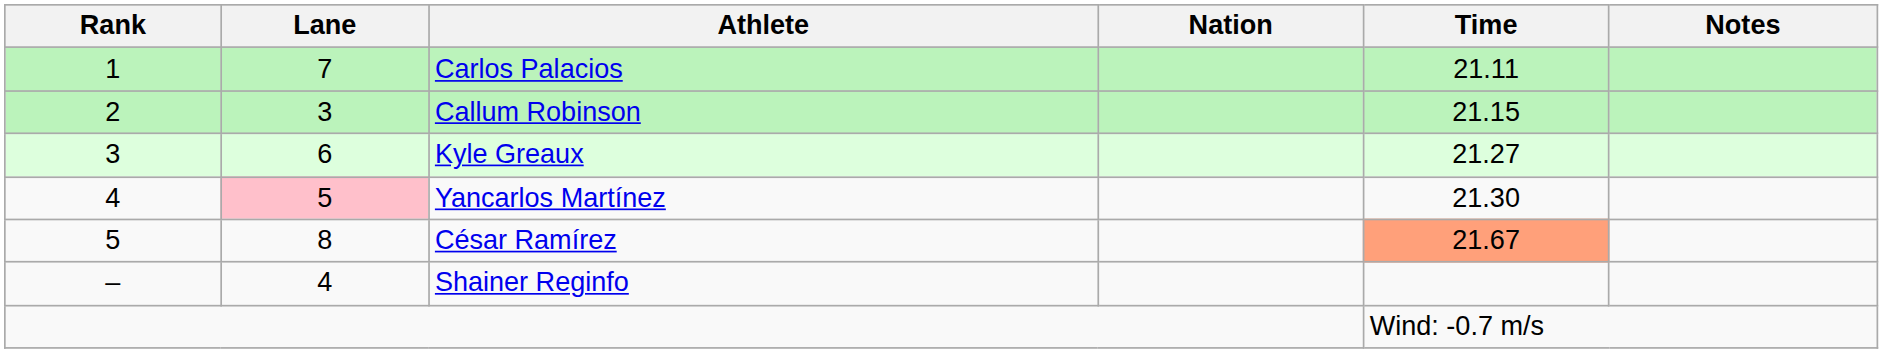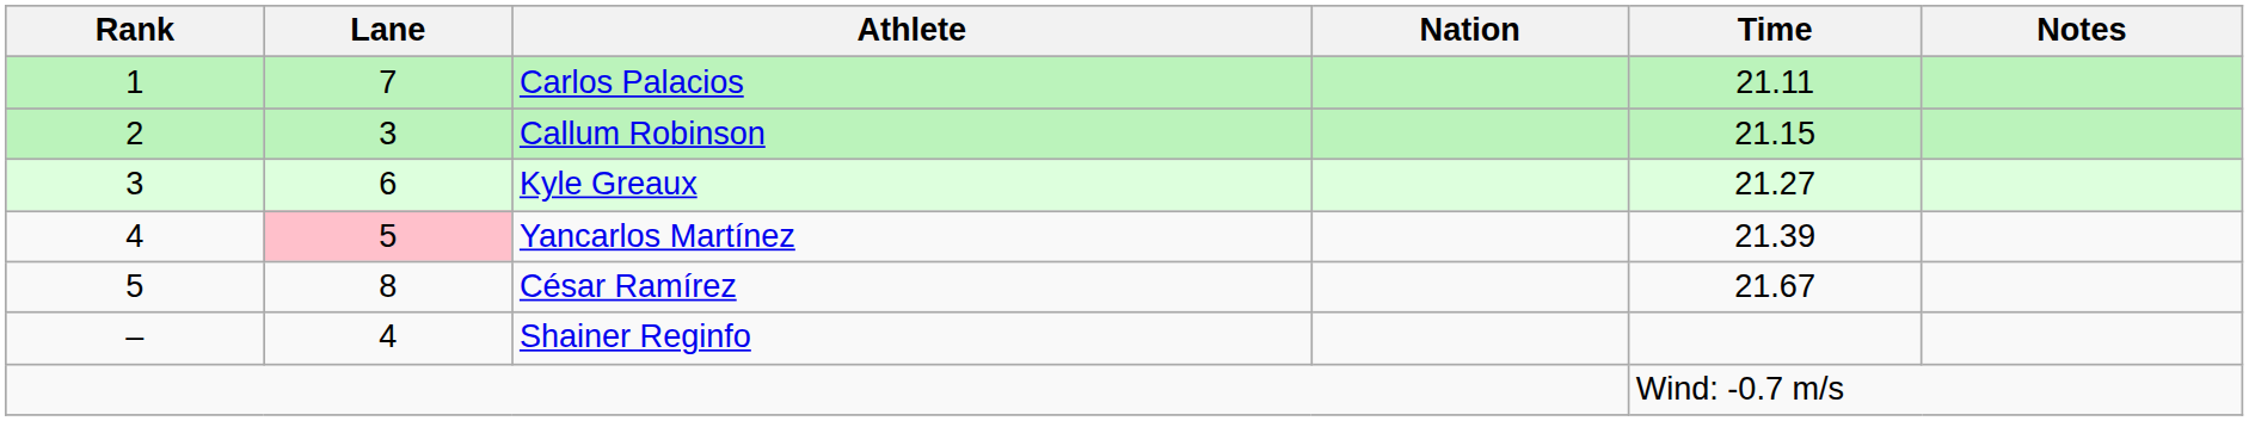 <table class="wikitable sortable" style="text-align:center;width: 70%;">
 <tr>
 <th scope="col">Rank</th>
 <th scope="col">Lane</th>
 <th scope="col">Athlete</th>
 <th scope="col">Nation</th>
 <th scope="col">Time</th>
 <th scope="col">Notes</th>
 </tr>
 <tr bgcolor="#bbf3bb">
 <td>1</td>
 <td>7</td>
 <td align=left><a href='#'>Carlos Palacios</a></td>
 <td align=left></td>
 <td>21.11</td>
 <td></td>
 </tr>
 <tr bgcolor="#bbf3bb">
 <td>2</td>
 <td>3</td>
 <td align=left><a href='#'>Callum Robinson</a></td>
 <td align=left></td>
 <td>21.15</td>
 <td></td>
 </tr>
 <tr bgcolor=ddffdd>
 <td>3</td>
 <td>6</td>
 <td align=left><a href='#'>Kyle Greaux</a></td>
 <td align=left></td>
 <td>21.27</td>
 <td></td>
 </tr>
 <tr>
 <td>4</td>
 <td style="background: pink;">5</td>
 <td align=left><a href='#'>Yancarlos Martínez</a></td>
 <td align=left></td>
-<td>21.30</td>
+<td>21.39</td>
 <td></td>
 </tr>
 <tr>
 <td>5</td>
 <td>8</td>
 <td align=left><a href='#'>César Ramírez</a></td>
 <td align=left></td>
-<td style="background: lightsalmon;">21.67</td>
+<td>21.67</td>
 <td></td>
 </tr>
 <tr>
 <td>–</td>
 <td>4</td>
 <td align=left><a href='#'>Shainer Reginfo</a></td>
 <td align=left></td>
 <td></td>
 <td></td>
 </tr>
 <tr class="sortbottom">
 <td colspan="4"></td>
 <td colspan="2" style="text-align:left;">Wind: -0.7 m/s</td>
 </tr>
 </table>
